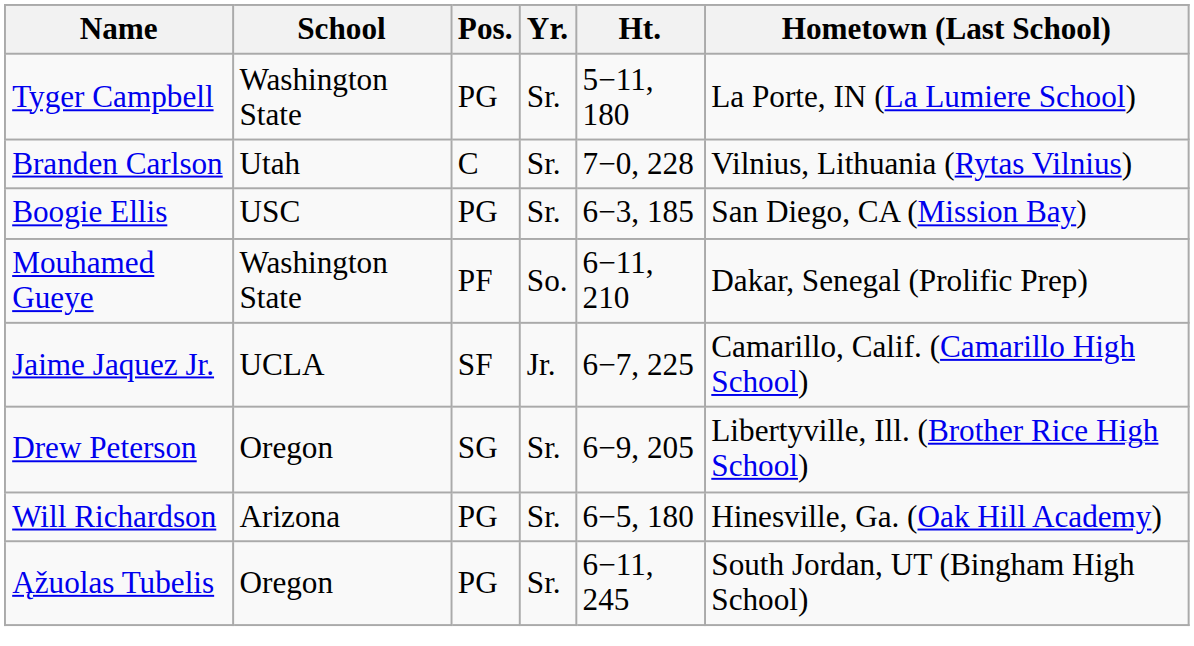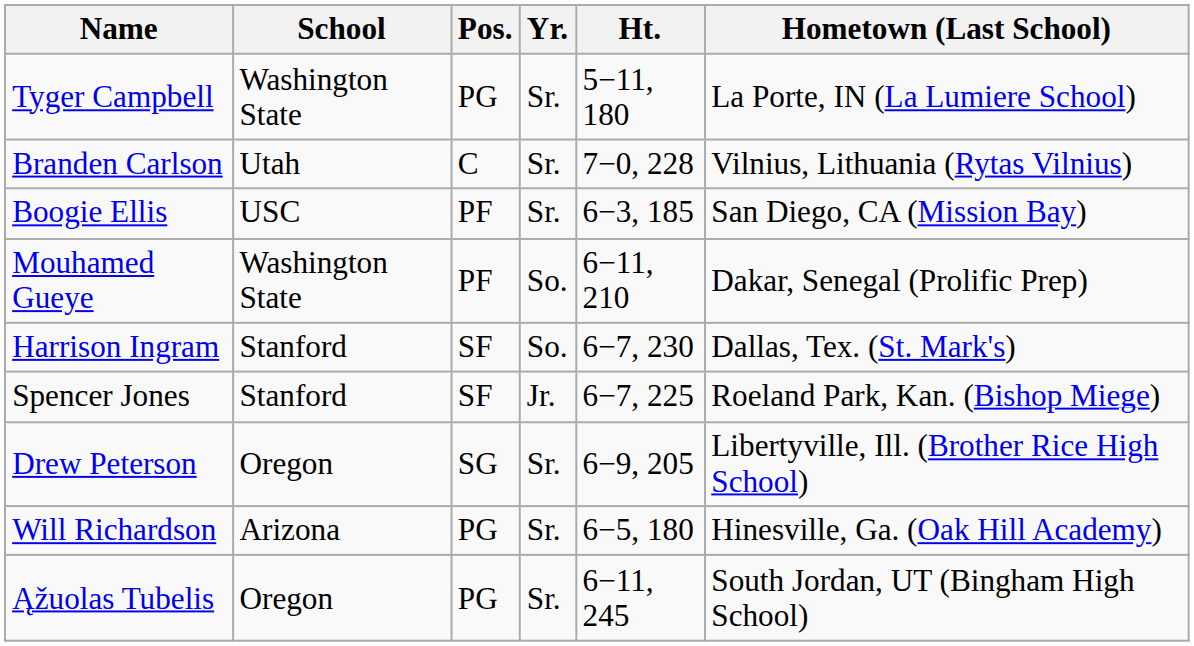 <table class="wikitable">
 <tr>
 <th>Name</th>
 <th>School</th>
 <th>Pos.</th>
 <th>Yr.</th>
 <th>Ht.</th>
 <th>Hometown (Last School)</th>
 </tr>
 <tr>
 <td><a href='#'>Tyger Campbell</a></td>
 <td ! style=>Washington State</td>
 <td>PG</td>
 <td>Sr.</td>
 <td>5−11, 180</td>
 <td>La Porte, IN (<a href='#'>La Lumiere School</a>)</td>
 </tr>
 <tr>
 <td><a href='#'>Branden Carlson</a></td>
 <td ! style=>Utah</td>
 <td>C</td>
 <td>Sr.</td>
 <td>7−0, 228</td>
 <td>Vilnius, Lithuania (<a href='#'>Rytas Vilnius</a>)</td>
 </tr>
 <tr>
 <td><a href='#'>Boogie Ellis</a></td>
 <td ! style=>USC</td>
-<td>PG</td>
+<td>PF</td>
 <td>Sr.</td>
 <td>6−3, 185</td>
 <td>San Diego, CA (<a href='#'>Mission Bay</a>)</td>
 </tr>
 <tr>
 <td><a href='#'>Mouhamed Gueye</a></td>
 <td ! style=>Washington State</td>
 <td>PF</td>
 <td>So.</td>
 <td>6−11, 210</td>
 <td>Dakar, Senegal (Prolific Prep)</td>
 </tr>
 <tr>
-<td><a href='#'>Jaime Jaquez Jr.</a></td>
-<td ! style=>UCLA</td>
+<td><a href='#'>Harrison Ingram</a></td>
+<td ! style=>Stanford</td>
+<td>SF</td>
+<td>So.</td>
+<td>6−7, 230</td>
+<td>Dallas, Tex. (<a href='#'>St. Mark's</a>)</td>
+</tr>
+<tr>
+<td>Spencer Jones</td>
+<td ! style=>Stanford</td>
 <td>SF</td>
 <td>Jr.</td>
 <td>6−7, 225</td>
-<td>Camarillo, Calif. (<a href='#'>Camarillo High School</a>)</td>
+<td>Roeland Park, Kan. (<a href='#'>Bishop Miege</a>)</td>
 </tr>
 <tr>
 <td><a href='#'>Drew Peterson</a></td>
 <td ! style=>Oregon</td>
 <td>SG</td>
 <td>Sr.</td>
 <td>6−9, 205</td>
 <td>Libertyville, Ill. (<a href='#'>Brother Rice High School</a>)</td>
 </tr>
 <tr>
 <td><a href='#'>Will Richardson</a></td>
 <td ! style=>Arizona</td>
 <td>PG</td>
 <td>Sr.</td>
 <td>6−5, 180</td>
 <td>Hinesville, Ga. (<a href='#'>Oak Hill Academy</a>)</td>
 </tr>
 <tr>
 <td><a href='#'>Ąžuolas Tubelis</a></td>
 <td ! style=>Oregon</td>
 <td>PG</td>
 <td>Sr.</td>
 <td>6−11, 245</td>
 <td>South Jordan, UT (Bingham High School)</td>
 </tr>
 </table>
